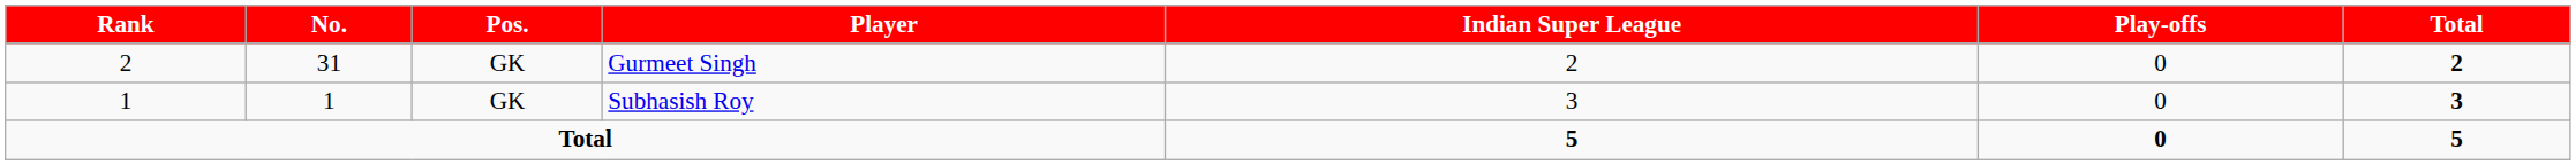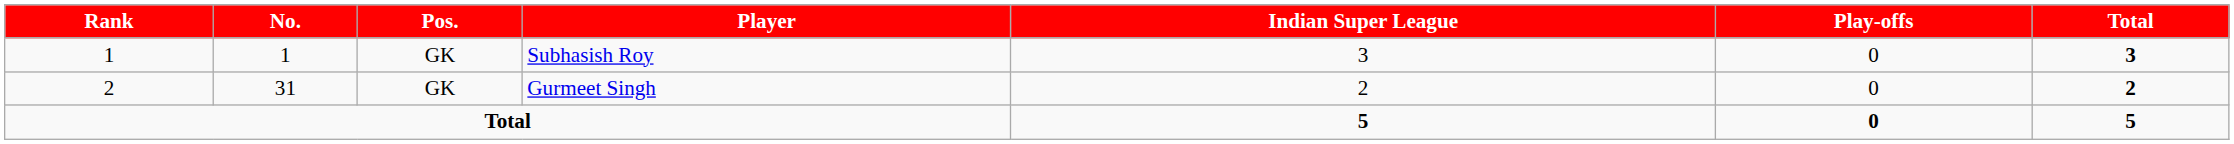 <table class="wikitable sortable" style="text-align:center;width:85%;">
 <tr>
 <th style=background-color:#FF0000;color:white>Rank</th>
 <th style=background-color:#FF0000;color:white>No.</th>
 <th style=background-color:#FF0000;color:white>Pos.</th>
 <th style=background-color:#FF0000;color:white>Player</th>
 <th style=background-color:#FF0000;color:white>Indian Super League</th>
 <th style=background-color:#FF0000;color:white>Play-offs</th>
 <th style=background-color:#FF0000;color:white>Total</th>
 </tr>
 <tr>
+<td rowspan="1">1</td>
+<td>1</td>
+<td>GK</td>
+<td align=left> <a href='#'>Subhasish Roy</a></td>
+<td>3</td>
+<td>0</td>
+<td><strong>3</strong></td>
+</tr>
+<tr>
 <td rowspan="1">2</td>
 <td>31</td>
 <td>GK</td>
 <td align=left> <a href='#'>Gurmeet Singh</a></td>
 <td>2</td>
 <td>0</td>
 <td><strong>2</strong></td>
 </tr>
 <tr>
-<td rowspan="1">1</td>
-<td>1</td>
-<td>GK</td>
-<td align=left> <a href='#'>Subhasish Roy</a></td>
-<td>3</td>
-<td>0</td>
-<td><strong>3</strong></td>
-</tr>
-<tr>
 <td colspan=4><strong>Total</strong></td>
 <td><strong>5</strong></td>
 <td><strong>0</strong></td>
 <td><strong>5</strong></td>
 </tr>
 </table>
